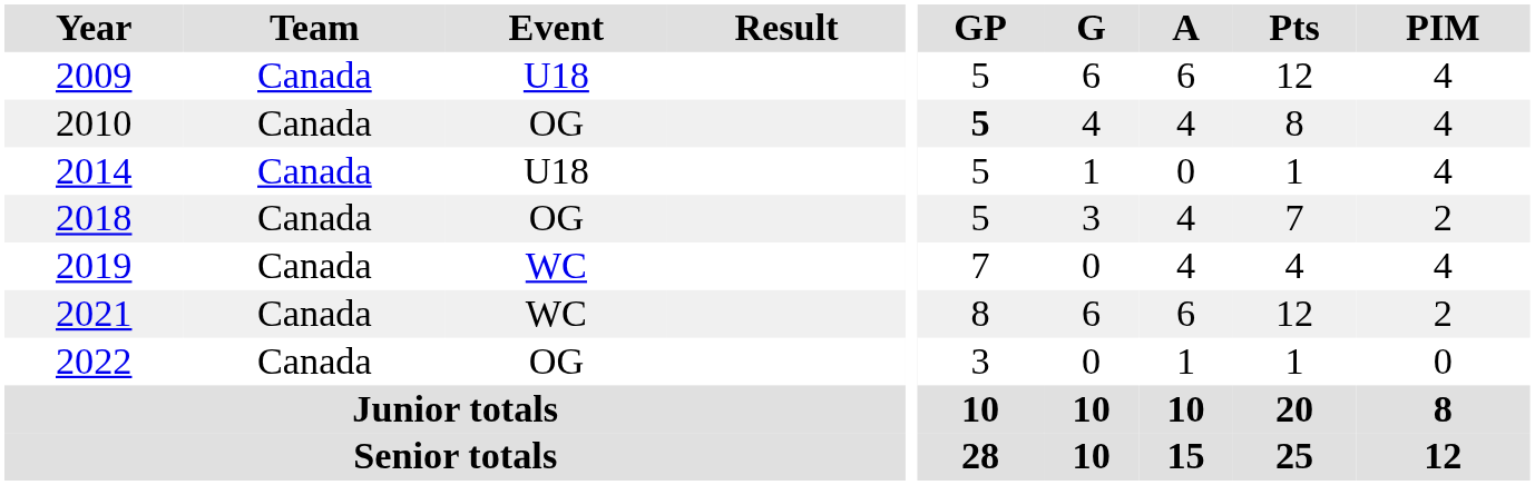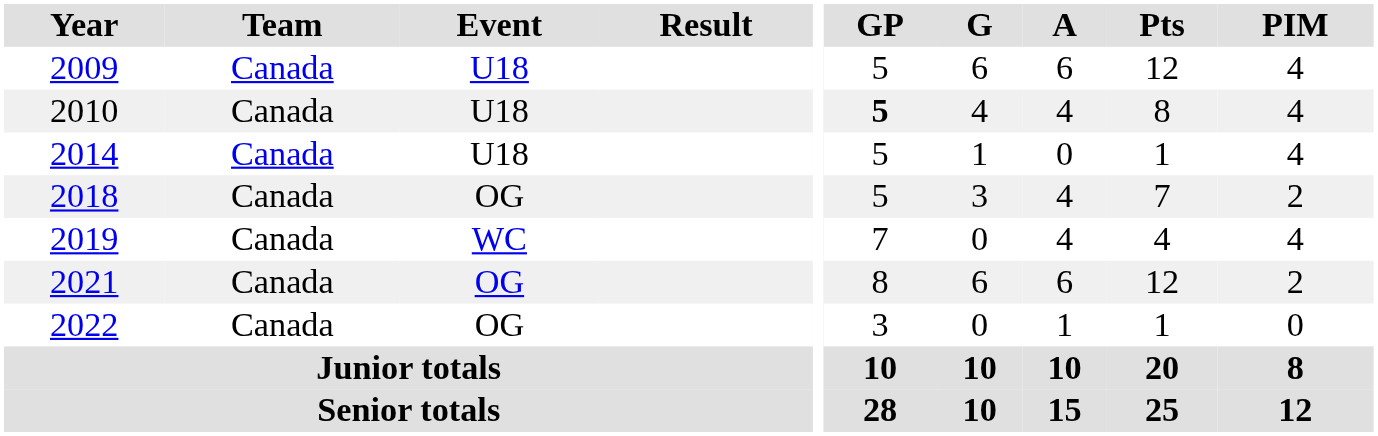 <table border="0" cellpadding="1" cellspacing="0" ID="Table3" style="text-align:center; width:40em">
 <tr ALIGN="center" bgcolor="#e0e0e0">
 <th>Year</th>
 <th>Team</th>
 <th>Event</th>
 <th>Result</th>
 <th rowspan="99" bgcolor="#ffffff"></th>
 <th>GP</th>
 <th>G</th>
 <th>A</th>
 <th>Pts</th>
 <th>PIM</th>
 </tr>
 <tr ALIGN="center">
 <td><a href='#'>2009</a></td>
 <td><a href='#'>Canada</a></td>
 <td><a href='#'>U18</a></td>
 <td></td>
 <td>5</td>
 <td>6</td>
 <td>6</td>
 <td>12</td>
 <td>4</td>
 </tr>
 <tr ALIGN="center" bgcolor="#f0f0f0">
 <td>2010</td>
 <td>Canada</td>
-<td>OG</td>
+<td>U18</td>
 <td></td>
 <td><strong>5</strong></td>
 <td>4</td>
 <td>4</td>
 <td>8</td>
 <td>4</td>
 </tr>
 <tr ALIGN="center">
 <td><a href='#'>2014</a></td>
 <td><a href='#'>Canada</a></td>
 <td>U18</td>
 <td></td>
 <td>5</td>
 <td>1</td>
 <td>0</td>
 <td>1</td>
 <td>4</td>
 </tr>
 <tr ALIGN="center" bgcolor="#f0f0f0">
 <td><a href='#'>2018</a></td>
 <td>Canada</td>
 <td>OG</td>
 <td></td>
 <td>5</td>
 <td>3</td>
 <td>4</td>
 <td>7</td>
 <td>2</td>
 </tr>
 <tr ALIGN="center">
 <td><a href='#'>2019</a></td>
 <td>Canada</td>
 <td><a href='#'>WC</a></td>
 <td></td>
 <td>7</td>
 <td>0</td>
 <td>4</td>
 <td>4</td>
 <td>4</td>
 </tr>
 <tr ALIGN="center" bgcolor="#f0f0f0">
 <td><a href='#'>2021</a></td>
 <td>Canada</td>
-<td>WC</td>
+<td><a href='#'>OG</a></td>
 <td></td>
 <td>8</td>
 <td>6</td>
 <td>6</td>
 <td>12</td>
 <td>2</td>
 </tr>
 <tr ALIGN="center">
 <td><a href='#'>2022</a></td>
 <td>Canada</td>
 <td>OG</td>
 <td></td>
 <td>3</td>
 <td>0</td>
 <td>1</td>
 <td>1</td>
 <td>0</td>
 </tr>
 <tr bgcolor="#e0e0e0">
 <th colspan="4">Junior totals</th>
 <th>10</th>
 <th>10</th>
 <th>10</th>
 <th>20</th>
 <th>8</th>
 </tr>
 <tr bgcolor="#e0e0e0">
 <th colspan="4">Senior totals</th>
 <th>28</th>
 <th>10</th>
 <th>15</th>
 <th>25</th>
 <th>12</th>
 </tr>
 </table>
